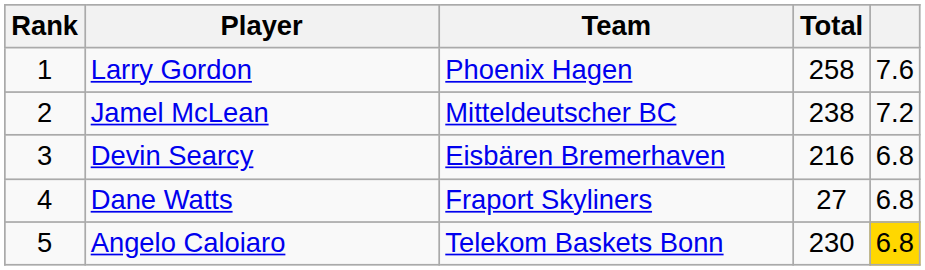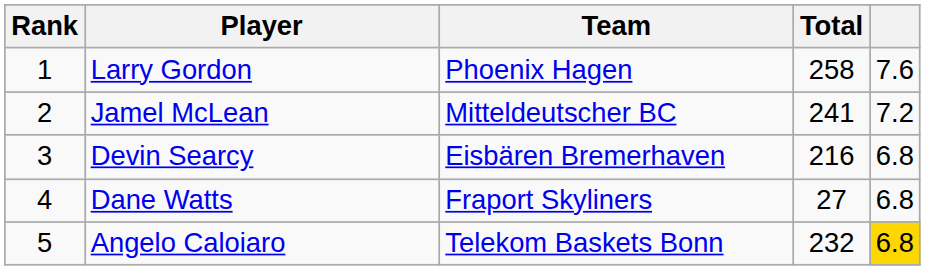 <table class="wikitable" style="text-align:center">
 <tr>
 <th>Rank</th>
 <th width=200>Player</th>
 <th width=200>Team</th>
 <th>Total</th>
 <th></th>
 </tr>
 <tr>
 <td>1</td>
 <td align=left> <a href='#'>Larry Gordon</a></td>
 <td align=left><a href='#'>Phoenix Hagen</a></td>
 <td>258</td>
 <td>7.6</td>
 </tr>
 <tr>
 <td>2</td>
 <td align=left> <a href='#'>Jamel McLean</a></td>
 <td align=left><a href='#'>Mitteldeutscher BC</a></td>
-<td>238</td>
+<td>241</td>
 <td>7.2</td>
 </tr>
 <tr>
 <td>3</td>
 <td align=left> <a href='#'>Devin Searcy</a></td>
 <td align=left><a href='#'>Eisbären Bremerhaven</a></td>
 <td>216</td>
 <td>6.8</td>
 </tr>
 <tr>
 <td>4</td>
 <td align=left> <a href='#'>Dane Watts</a></td>
 <td align=left><a href='#'>Fraport Skyliners</a></td>
 <td>27</td>
 <td>6.8</td>
 </tr>
 <tr>
 <td>5</td>
 <td align=left> <a href='#'>Angelo Caloiaro</a></td>
 <td align=left><a href='#'>Telekom Baskets Bonn</a></td>
-<td>230</td>
+<td>232</td>
 <td style="background: gold;">6.8</td>
 </tr>
 </table>
